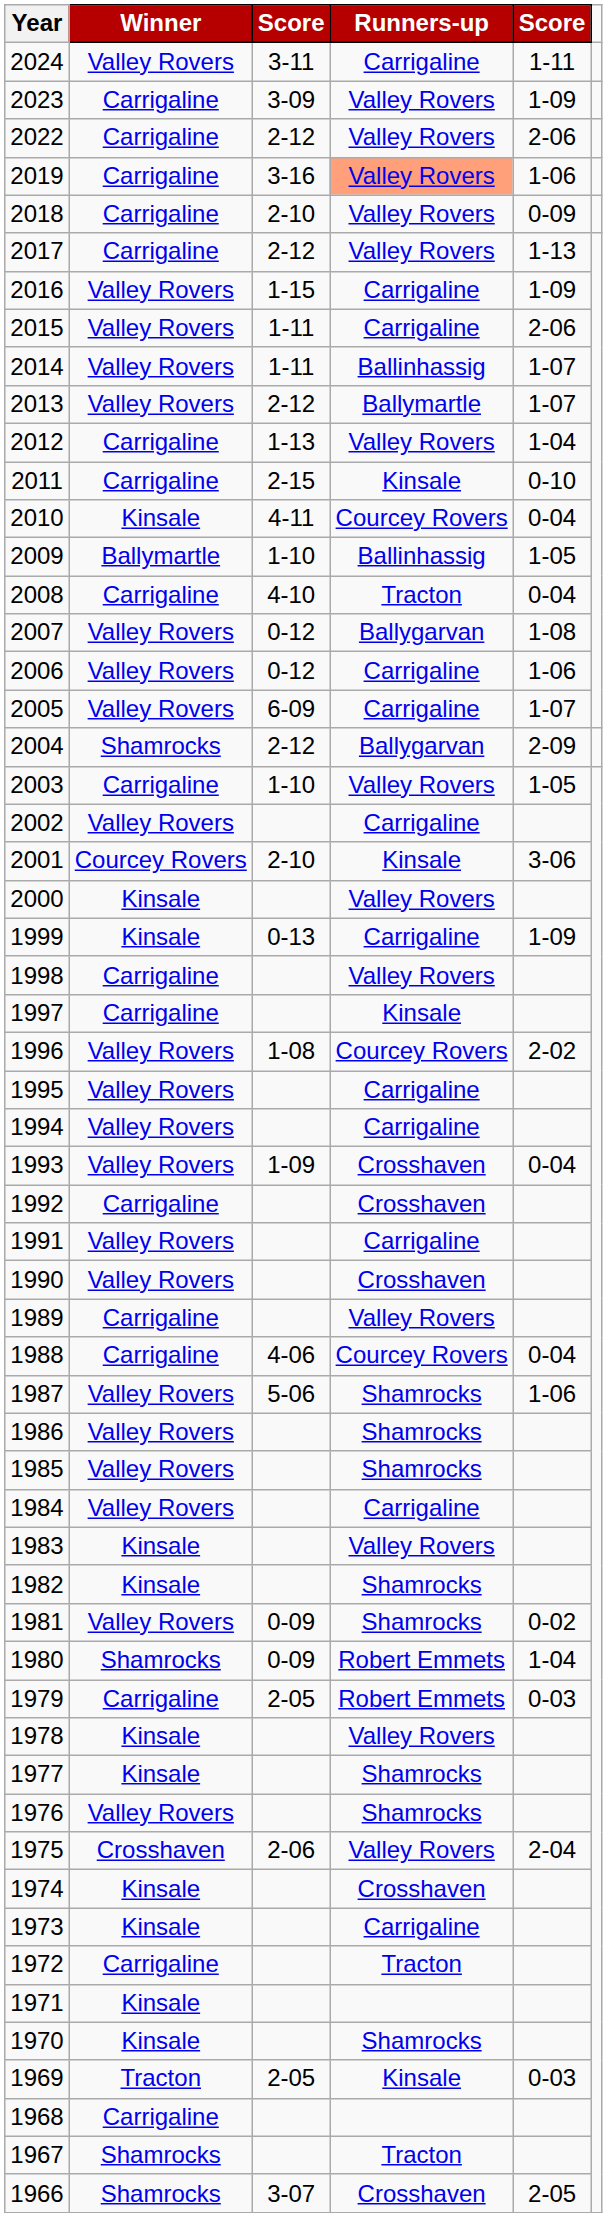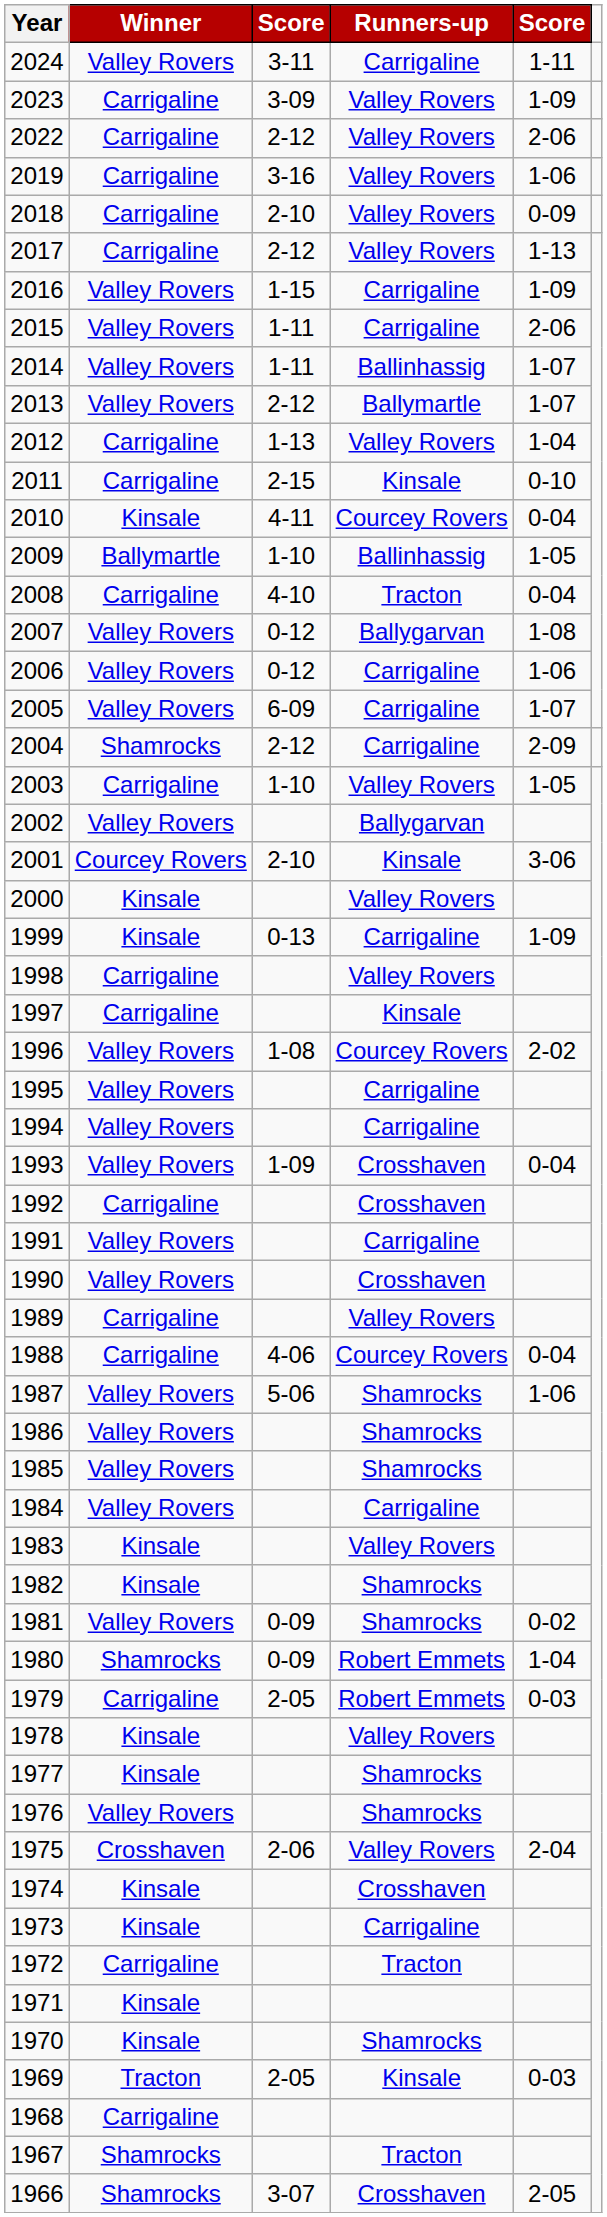 <table class="wikitable sortable" style="text-align:center;">
 <tr>
 <th>Year</th>
 <th style="background:#B60000;color:white;border:1px solid black">Winner</th>
 <th style="background:#B60000;color:white;border:1px solid black">Score</th>
 <th style="background:#B60000;color:white;border:1px solid black">Runners-up</th>
 <th style="background:#B60000;color:white;border:1px solid black">Score</th>
 </tr>
 <tr>
 <td>2024</td>
 <td><a href='#'>Valley Rovers</a></td>
 <td>3-11</td>
 <td><a href='#'>Carrigaline</a></td>
 <td>1-11</td>
 <td></td>
 </tr>
 <tr>
 <td>2023</td>
 <td><a href='#'>Carrigaline</a></td>
 <td>3-09</td>
 <td><a href='#'>Valley Rovers</a></td>
 <td>1-09</td>
 </tr>
 <tr>
 <td>2022</td>
 <td><a href='#'>Carrigaline</a></td>
 <td>2-12</td>
 <td><a href='#'>Valley Rovers</a></td>
 <td>2-06</td>
 <td></td>
 </tr>
 <tr>
 <td>2019</td>
 <td><a href='#'>Carrigaline</a></td>
 <td>3-16</td>
-<td style="background: lightsalmon;"><a href='#'>Valley Rovers</a></td>
+<td><a href='#'>Valley Rovers</a></td>
 <td>1-06</td>
 <td></td>
 </tr>
 <tr>
 <td>2018</td>
 <td><a href='#'>Carrigaline</a></td>
 <td>2-10</td>
 <td><a href='#'>Valley Rovers</a></td>
 <td>0-09</td>
 <td></td>
 </tr>
 <tr>
 <td>2017</td>
 <td><a href='#'>Carrigaline</a></td>
 <td>2-12</td>
 <td><a href='#'>Valley Rovers</a></td>
 <td>1-13</td>
 </tr>
 <tr>
 <td>2016</td>
 <td><a href='#'>Valley Rovers</a></td>
 <td>1-15</td>
 <td><a href='#'>Carrigaline</a></td>
 <td>1-09</td>
 </tr>
 <tr>
 <td>2015</td>
 <td><a href='#'>Valley Rovers</a></td>
 <td>1-11</td>
 <td><a href='#'>Carrigaline</a></td>
 <td>2-06</td>
 </tr>
 <tr>
 <td>2014</td>
 <td><a href='#'>Valley Rovers</a></td>
 <td>1-11</td>
 <td><a href='#'>Ballinhassig</a></td>
 <td>1-07</td>
 </tr>
 <tr>
 <td>2013</td>
 <td><a href='#'>Valley Rovers</a></td>
 <td>2-12</td>
 <td><a href='#'>Ballymartle</a></td>
 <td>1-07</td>
 </tr>
 <tr>
 <td>2012</td>
 <td><a href='#'>Carrigaline</a></td>
 <td>1-13</td>
 <td><a href='#'>Valley Rovers</a></td>
 <td>1-04</td>
 </tr>
 <tr>
 <td>2011</td>
 <td><a href='#'>Carrigaline</a></td>
 <td>2-15</td>
 <td><a href='#'>Kinsale</a></td>
 <td>0-10</td>
 </tr>
 <tr>
 <td>2010</td>
 <td><a href='#'>Kinsale</a></td>
 <td>4-11</td>
 <td><a href='#'>Courcey Rovers</a></td>
 <td>0-04</td>
 </tr>
 <tr>
 <td>2009</td>
 <td><a href='#'>Ballymartle</a></td>
 <td>1-10</td>
 <td><a href='#'>Ballinhassig</a></td>
 <td>1-05</td>
 </tr>
 <tr>
 <td>2008</td>
 <td><a href='#'>Carrigaline</a></td>
 <td>4-10</td>
 <td><a href='#'>Tracton</a></td>
 <td>0-04</td>
 </tr>
 <tr>
 <td>2007</td>
 <td><a href='#'>Valley Rovers</a></td>
 <td>0-12</td>
 <td><a href='#'>Ballygarvan</a></td>
 <td>1-08</td>
 </tr>
 <tr>
 <td>2006</td>
 <td><a href='#'>Valley Rovers</a></td>
 <td>0-12</td>
 <td><a href='#'>Carrigaline</a></td>
 <td>1-06</td>
 </tr>
 <tr>
 <td>2005</td>
 <td><a href='#'>Valley Rovers</a></td>
 <td>6-09</td>
 <td><a href='#'>Carrigaline</a></td>
 <td>1-07</td>
 </tr>
 <tr>
 <td>2004</td>
 <td><a href='#'>Shamrocks</a></td>
 <td>2-12</td>
-<td><a href='#'>Ballygarvan</a></td>
+<td><a href='#'>Carrigaline</a></td>
 <td>2-09</td>
 <td></td>
 </tr>
 <tr>
 <td>2003</td>
 <td><a href='#'>Carrigaline</a></td>
 <td>1-10</td>
 <td><a href='#'>Valley Rovers</a></td>
 <td>1-05</td>
 </tr>
 <tr>
 <td>2002</td>
 <td><a href='#'>Valley Rovers</a></td>
 <td></td>
-<td><a href='#'>Carrigaline</a></td>
+<td><a href='#'>Ballygarvan</a></td>
 <td></td>
 </tr>
 <tr>
 <td>2001</td>
 <td><a href='#'>Courcey Rovers</a></td>
 <td>2-10</td>
 <td><a href='#'>Kinsale</a></td>
 <td>3-06</td>
 </tr>
 <tr>
 <td>2000</td>
 <td><a href='#'>Kinsale</a></td>
 <td></td>
 <td><a href='#'>Valley Rovers</a></td>
 <td></td>
 </tr>
 <tr>
 <td>1999</td>
 <td><a href='#'>Kinsale</a></td>
 <td>0-13</td>
 <td><a href='#'>Carrigaline</a></td>
 <td>1-09</td>
 </tr>
 <tr>
 <td>1998</td>
 <td><a href='#'>Carrigaline</a></td>
 <td></td>
 <td><a href='#'>Valley Rovers</a></td>
 <td></td>
 </tr>
 <tr>
 <td>1997</td>
 <td><a href='#'>Carrigaline</a></td>
 <td></td>
 <td><a href='#'>Kinsale</a></td>
 <td></td>
 </tr>
 <tr>
 <td>1996</td>
 <td><a href='#'>Valley Rovers</a></td>
 <td>1-08</td>
 <td><a href='#'>Courcey Rovers</a></td>
 <td>2-02</td>
 </tr>
 <tr>
 <td>1995</td>
 <td><a href='#'>Valley Rovers</a></td>
 <td></td>
 <td><a href='#'>Carrigaline</a></td>
 <td></td>
 </tr>
 <tr>
 <td>1994</td>
 <td><a href='#'>Valley Rovers</a></td>
 <td></td>
 <td><a href='#'>Carrigaline</a></td>
 <td></td>
 </tr>
 <tr>
 <td>1993</td>
 <td><a href='#'>Valley Rovers</a></td>
 <td>1-09</td>
 <td><a href='#'>Crosshaven</a></td>
 <td>0-04</td>
 </tr>
 <tr>
 <td>1992</td>
 <td><a href='#'>Carrigaline</a></td>
 <td></td>
 <td><a href='#'>Crosshaven</a></td>
 <td></td>
 </tr>
 <tr>
 <td>1991</td>
 <td><a href='#'>Valley Rovers</a></td>
 <td></td>
 <td><a href='#'>Carrigaline</a></td>
 <td></td>
 </tr>
 <tr>
 <td>1990</td>
 <td><a href='#'>Valley Rovers</a></td>
 <td></td>
 <td><a href='#'>Crosshaven</a></td>
 <td></td>
 </tr>
 <tr>
 <td>1989</td>
 <td><a href='#'>Carrigaline</a></td>
 <td></td>
 <td><a href='#'>Valley Rovers</a></td>
 <td></td>
 </tr>
 <tr>
 <td>1988</td>
 <td><a href='#'>Carrigaline</a></td>
 <td>4-06</td>
 <td><a href='#'>Courcey Rovers</a></td>
 <td>0-04</td>
 </tr>
 <tr>
 <td>1987</td>
 <td><a href='#'>Valley Rovers</a></td>
 <td>5-06</td>
 <td><a href='#'>Shamrocks</a></td>
 <td>1-06</td>
 </tr>
 <tr>
 <td>1986</td>
 <td><a href='#'>Valley Rovers</a></td>
 <td></td>
 <td><a href='#'>Shamrocks</a></td>
 <td></td>
 </tr>
 <tr>
 <td>1985</td>
 <td><a href='#'>Valley Rovers</a></td>
 <td></td>
 <td><a href='#'>Shamrocks</a></td>
 <td></td>
 </tr>
 <tr>
 <td>1984</td>
 <td><a href='#'>Valley Rovers</a></td>
 <td></td>
 <td><a href='#'>Carrigaline</a></td>
 <td></td>
 </tr>
 <tr>
 <td>1983</td>
 <td><a href='#'>Kinsale</a></td>
 <td></td>
 <td><a href='#'>Valley Rovers</a></td>
 <td></td>
 </tr>
 <tr>
 <td>1982</td>
 <td><a href='#'>Kinsale</a></td>
 <td></td>
 <td><a href='#'>Shamrocks</a></td>
 <td></td>
 </tr>
 <tr>
 <td>1981</td>
 <td><a href='#'>Valley Rovers</a></td>
 <td>0-09</td>
 <td><a href='#'>Shamrocks</a></td>
 <td>0-02</td>
 </tr>
 <tr>
 <td>1980</td>
 <td><a href='#'>Shamrocks</a></td>
 <td>0-09</td>
 <td><a href='#'>Robert Emmets</a></td>
 <td>1-04</td>
 </tr>
 <tr>
 <td>1979</td>
 <td><a href='#'>Carrigaline</a></td>
 <td>2-05</td>
 <td><a href='#'>Robert Emmets</a></td>
 <td>0-03</td>
 </tr>
 <tr>
 <td>1978</td>
 <td><a href='#'>Kinsale</a></td>
 <td></td>
 <td><a href='#'>Valley Rovers</a></td>
 <td></td>
 </tr>
 <tr>
 <td>1977</td>
 <td><a href='#'>Kinsale</a></td>
 <td></td>
 <td><a href='#'>Shamrocks</a></td>
 <td></td>
 </tr>
 <tr>
 <td>1976</td>
 <td><a href='#'>Valley Rovers</a></td>
 <td></td>
 <td><a href='#'>Shamrocks</a></td>
 <td></td>
 </tr>
 <tr>
 <td>1975</td>
 <td><a href='#'>Crosshaven</a></td>
 <td>2-06</td>
 <td><a href='#'>Valley Rovers</a></td>
 <td>2-04</td>
 </tr>
 <tr>
 <td>1974</td>
 <td><a href='#'>Kinsale</a></td>
 <td></td>
 <td><a href='#'>Crosshaven</a></td>
 <td></td>
 </tr>
 <tr>
 <td>1973</td>
 <td><a href='#'>Kinsale</a></td>
 <td></td>
 <td><a href='#'>Carrigaline</a></td>
 <td></td>
 </tr>
 <tr>
 <td>1972</td>
 <td><a href='#'>Carrigaline</a></td>
 <td></td>
 <td><a href='#'>Tracton</a></td>
 <td></td>
 </tr>
 <tr>
 <td>1971</td>
 <td><a href='#'>Kinsale</a></td>
 <td></td>
 <td></td>
 <td></td>
 </tr>
 <tr>
 <td>1970</td>
 <td><a href='#'>Kinsale</a></td>
 <td></td>
 <td><a href='#'>Shamrocks</a></td>
 <td></td>
 </tr>
 <tr>
 <td>1969</td>
 <td><a href='#'>Tracton</a></td>
 <td>2-05</td>
 <td><a href='#'>Kinsale</a></td>
 <td>0-03</td>
 </tr>
 <tr>
 <td>1968</td>
 <td><a href='#'>Carrigaline</a></td>
 <td></td>
 <td></td>
 <td></td>
 </tr>
 <tr>
 <td>1967</td>
 <td><a href='#'>Shamrocks</a></td>
 <td></td>
 <td><a href='#'>Tracton</a></td>
 <td></td>
 </tr>
 <tr>
 <td>1966</td>
 <td><a href='#'>Shamrocks</a></td>
 <td>3-07</td>
 <td><a href='#'>Crosshaven</a></td>
 <td>2-05</td>
 </tr>
 <tr>
 </tr>
 </table>
